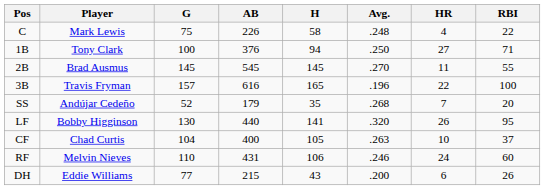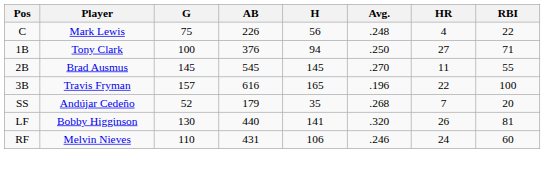 <table class="wikitable sortable">
 <tr>
 <th bgcolor="#DDDDFF" width="5%">Pos</th>
 <th bgcolor="#DDDDFF" width="16%">Player</th>
 <th bgcolor="#DDDDFF" width="9%">G</th>
 <th bgcolor="#DDDDFF" width="9%">AB</th>
 <th bgcolor="#DDDDFF" width="9%">H</th>
 <th bgcolor="#DDDDFF" width="9%">Avg.</th>
 <th bgcolor="#DDDDFF" width="9%">HR</th>
 <th bgcolor="#DDDDFF" width="9%">RBI</th>
 </tr>
 <tr align="center">
 <td>C</td>
 <td><a href='#'>Mark Lewis</a></td>
 <td>75</td>
 <td>226</td>
-<td>58</td>
+<td>56</td>
 <td>.248</td>
 <td>4</td>
 <td>22</td>
 </tr>
 <tr align="center">
 <td>1B</td>
 <td><a href='#'>Tony Clark</a></td>
 <td>100</td>
 <td>376</td>
 <td>94</td>
 <td>.250</td>
 <td>27</td>
 <td>71</td>
 </tr>
 <tr align="center">
 <td>2B</td>
 <td><a href='#'>Brad Ausmus</a></td>
 <td>145</td>
 <td>545</td>
 <td>145</td>
 <td>.270</td>
 <td>11</td>
 <td>55</td>
 </tr>
 <tr align="center">
 <td>3B</td>
 <td><a href='#'>Travis Fryman</a></td>
 <td>157</td>
 <td>616</td>
 <td>165</td>
 <td>.196</td>
 <td>22</td>
 <td>100</td>
 </tr>
 <tr align="center">
 <td>SS</td>
 <td><a href='#'>Andújar Cedeño</a></td>
 <td>52</td>
 <td>179</td>
 <td>35</td>
 <td>.268</td>
 <td>7</td>
 <td>20</td>
 </tr>
 <tr align="center">
 <td>LF</td>
 <td><a href='#'>Bobby Higginson</a></td>
 <td>130</td>
 <td>440</td>
 <td>141</td>
 <td>.320</td>
 <td>26</td>
-<td>95</td>
-</tr>
-<tr align="center">
-<td>CF</td>
-<td><a href='#'>Chad Curtis</a></td>
-<td>104</td>
-<td>400</td>
-<td>105</td>
-<td>.263</td>
-<td>10</td>
-<td>37</td>
+<td>81</td>
 </tr>
 <tr align="center">
 <td>RF</td>
 <td><a href='#'>Melvin Nieves</a></td>
 <td>110</td>
 <td>431</td>
 <td>106</td>
 <td>.246</td>
 <td>24</td>
 <td>60</td>
 </tr>
-<tr align="center">
-<td>DH</td>
-<td><a href='#'>Eddie Williams</a></td>
-<td>77</td>
-<td>215</td>
-<td>43</td>
-<td>.200</td>
-<td>6</td>
-<td>26</td>
-</tr>
 </table>
